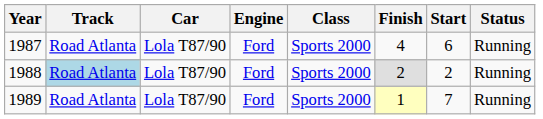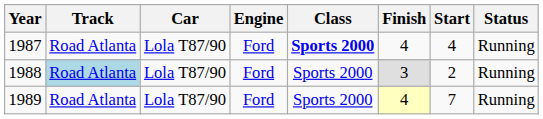 <table class="wikitable" style="text-align:center; font-size:90%">
 <tr>
 <th>Year</th>
 <th>Track</th>
 <th>Car</th>
 <th>Engine</th>
 <th>Class</th>
 <th>Finish</th>
 <th>Start</th>
 <th>Status</th>
 </tr>
 <tr>
 <td>1987</td>
 <td><a href='#'>Road Atlanta</a></td>
 <td><a href='#'>Lola</a> T87/90</td>
 <td><a href='#'>Ford</a></td>
-<td><a href='#'>Sports 2000</a></td>
+<td><strong><a href='#'>Sports 2000</a></strong></td>
 <td>4</td>
-<td>6</td>
+<td>4</td>
 <td>Running</td>
 </tr>
 <tr>
 <td>1988</td>
 <td style="background: lightblue;"><a href='#'>Road Atlanta</a></td>
 <td><a href='#'>Lola</a> T87/90</td>
 <td><a href='#'>Ford</a></td>
 <td><a href='#'>Sports 2000</a></td>
-<td style="background:#DFDFDF;">2</td>
+<td style="background:#DFDFDF;">3</td>
 <td>2</td>
 <td>Running</td>
 </tr>
 <tr>
 <td>1989</td>
 <td><a href='#'>Road Atlanta</a></td>
 <td><a href='#'>Lola</a> T87/90</td>
 <td><a href='#'>Ford</a></td>
 <td><a href='#'>Sports 2000</a></td>
-<td style="background:#FFFFBF;">1</td>
+<td style="background:#FFFFBF;">4</td>
 <td>7</td>
 <td>Running</td>
 </tr>
 </table>
